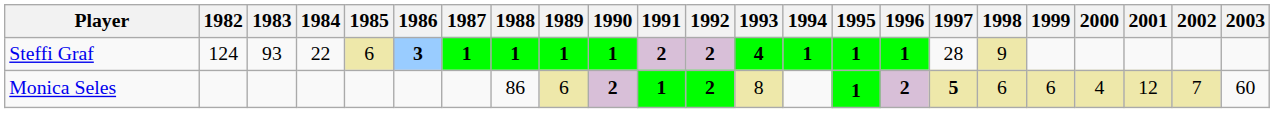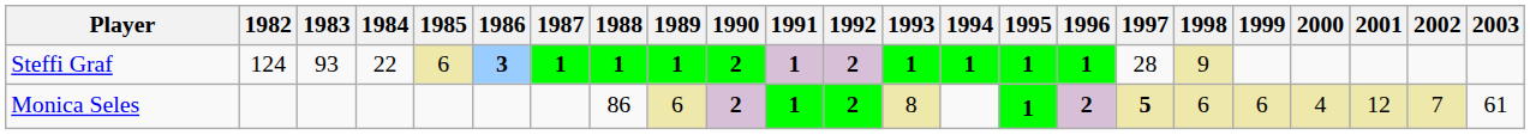 <table class="wikitable" style="text-align:center;font-size:90%">
 <tr>
 <th width="135">Player</th>
 <th>1982</th>
 <th>1983</th>
 <th>1984</th>
 <th>1985</th>
 <th>1986</th>
 <th>1987</th>
 <th>1988</th>
 <th>1989</th>
 <th>1990</th>
 <th>1991</th>
 <th>1992</th>
 <th>1993</th>
 <th>1994</th>
 <th>1995</th>
 <th>1996</th>
 <th>1997</th>
 <th>1998</th>
 <th>1999</th>
 <th>2000</th>
 <th>2001</th>
 <th>2002</th>
 <th>2003</th>
 </tr>
 <tr>
 <td align="left"><a href='#'>Steffi Graf</a></td>
 <td>124</td>
 <td>93</td>
 <td>22</td>
 <td bgcolor=EEE8AA>6</td>
 <td bgcolor=99ccff><strong>3</strong></td>
 <td bgcolor=lime><strong>1</strong></td>
 <td bgcolor=lime><strong>1</strong></td>
 <td bgcolor=lime><strong>1</strong></td>
+<td bgcolor=lime><strong>2</strong></td>
+<td bgcolor=thistle><strong>1</strong></td>
+<td bgcolor=thistle><strong>2</strong></td>
 <td bgcolor=lime><strong>1</strong></td>
-<td bgcolor=thistle><strong>2</strong></td>
-<td bgcolor=thistle><strong>2</strong></td>
-<td bgcolor=lime><strong>4</strong></td>
 <td bgcolor=lime><strong>1</strong></td>
 <td bgcolor=lime><strong>1</strong></td>
 <td bgcolor=lime><strong>1</strong></td>
 <td>28</td>
 <td bgcolor=EEE8AA>9</td>
 <td></td>
 <td></td>
 <td></td>
 <td></td>
 <td></td>
 </tr>
 <tr>
 <td align="left"><a href='#'>Monica Seles</a></td>
 <td></td>
 <td></td>
 <td></td>
 <td></td>
 <td></td>
 <td></td>
 <td>86</td>
 <td bgcolor=EEE8AA>6</td>
 <td bgcolor=D8BFD8><strong>2</strong></td>
 <td bgcolor=00ff00><strong>1</strong></td>
 <td bgcolor=00ff00><strong>2</strong></td>
 <td bgcolor=EEE8AA>8</td>
 <td></td>
 <td bgcolor=00ff00><strong>1<sup></sup></strong></td>
 <td bgcolor=D8BFD8><strong>2</strong></td>
 <td bgcolor=EEE8AA><strong>5</strong></td>
 <td bgcolor=EEE8AA>6</td>
 <td bgcolor=EEE8AA>6</td>
 <td bgcolor=EEE8AA>4</td>
 <td bgcolor=EEE8AA>12</td>
 <td bgcolor=EEE8AA>7</td>
-<td>60</td>
+<td>61</td>
 </tr>
 </table>
